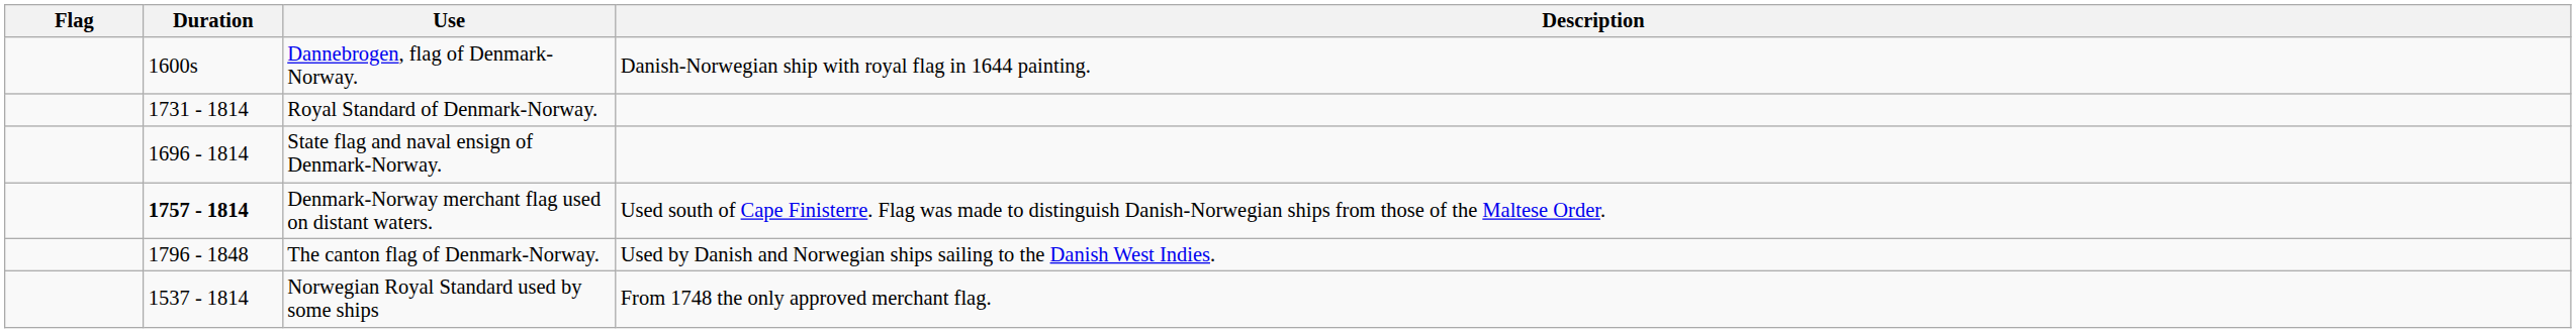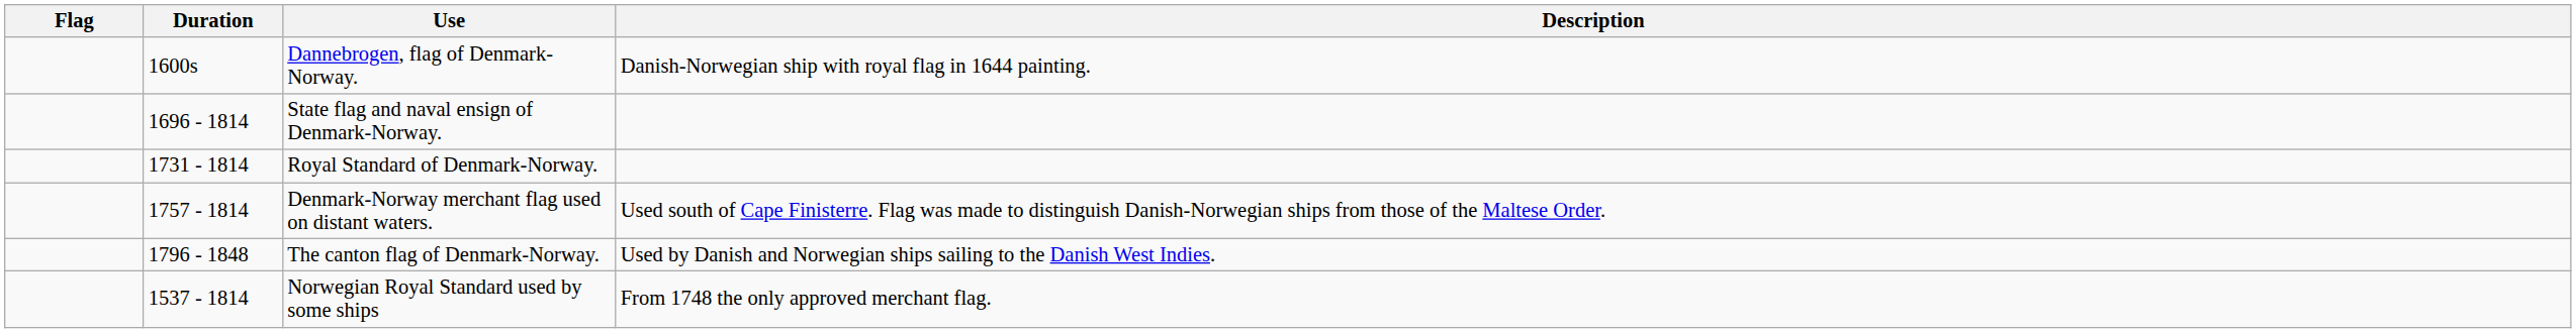 <table class="wikitable" width="100%">
 <tr>
 <th style="width:100px;">Flag</th>
 <th style="width:100px;">Duration</th>
 <th style="width:250px;">Use</th>
 <th style="min-width:250px">Description</th>
 </tr>
 <tr>
 <td></td>
 <td>1600s</td>
 <td><a href='#'>Dannebrogen</a>, flag of Denmark-Norway.</td>
 <td>Danish-Norwegian ship with royal flag in 1644 painting.</td>
 </tr>
 <tr>
 <td></td>
+<td>1696 - 1814</td>
+<td>State flag and naval ensign of Denmark-Norway.</td>
+<td></td>
+</tr>
+<tr>
+<td></td>
 <td>1731 - 1814</td>
 <td>Royal Standard of Denmark-Norway.</td>
 <td></td>
 </tr>
 <tr>
 <td></td>
-<td>1696 - 1814</td>
-<td>State flag and naval ensign of Denmark-Norway.</td>
-<td></td>
-</tr>
-<tr>
-<td></td>
-<td><strong>1757 - 1814</strong></td>
+<td>1757 - 1814</td>
 <td>Denmark-Norway merchant flag used on distant waters.</td>
 <td>Used south of <a href='#'>Cape Finisterre</a>. Flag was made to distinguish Danish-Norwegian ships from those of the <a href='#'>Maltese Order</a>.</td>
 </tr>
 <tr>
 <td></td>
 <td>1796 - 1848</td>
 <td>The canton flag of Denmark-Norway.</td>
 <td>Used by Danish and Norwegian ships sailing to the <a href='#'>Danish West Indies</a>.</td>
 </tr>
 <tr>
 <td></td>
 <td>1537 - 1814</td>
 <td>Norwegian Royal Standard used by some ships</td>
 <td>From 1748 the only approved merchant flag.</td>
 </tr>
 </table>
